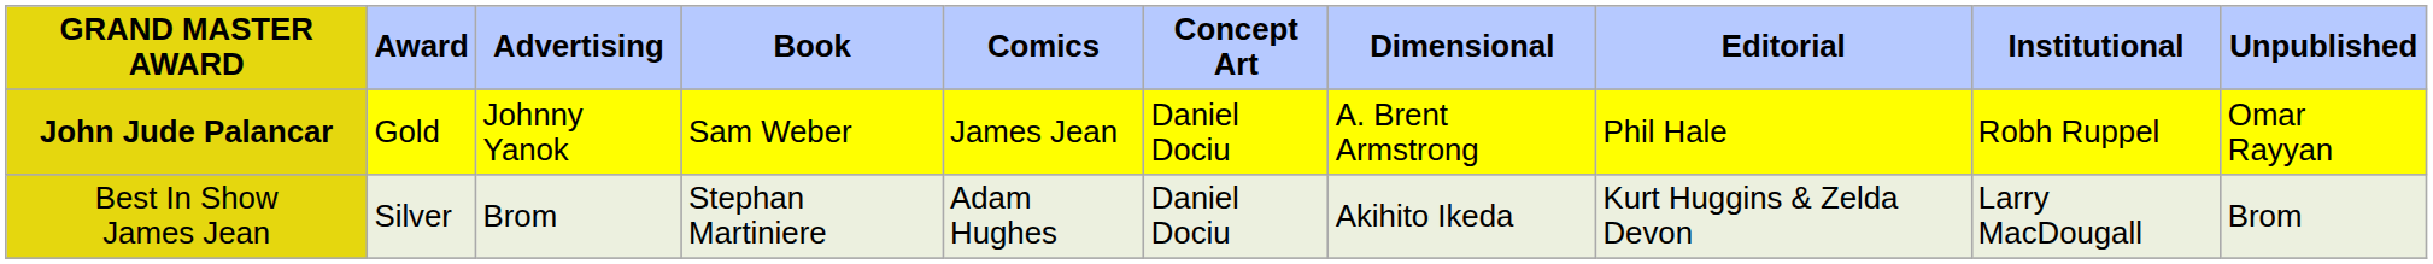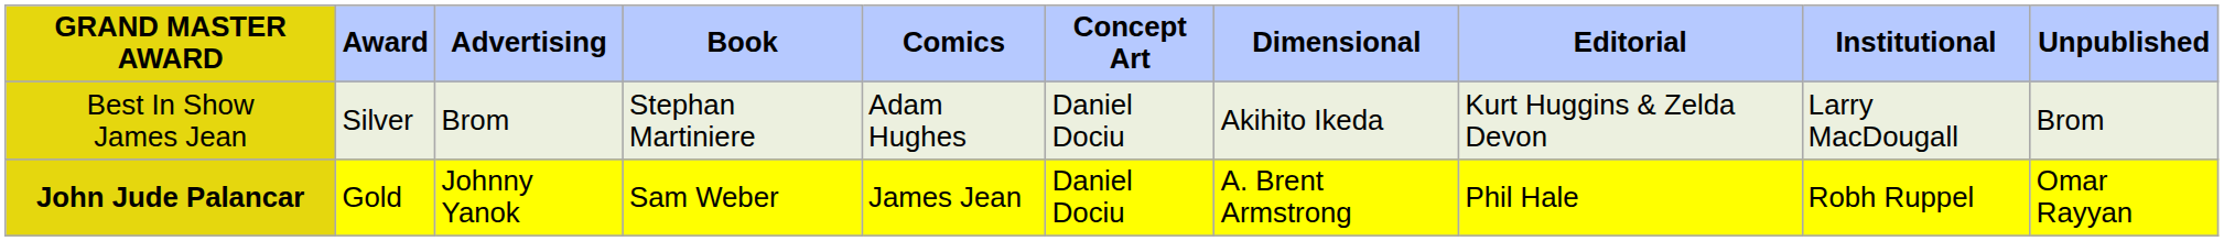 <table class="wikitable">
 <tr>
 <th style="background:#e5d70e">GRAND MASTER AWARD</th>
 <th style="background:#b6c9ff">Award</th>
 <th style="background:#b6c9ff">Advertising</th>
 <th style="background:#b6c9ff">Book</th>
 <th style="background:#b6c9ff">Comics</th>
 <th style="background:#b6c9ff">Concept Art</th>
 <th style="background:#b6c9ff">Dimensional</th>
 <th style="background:#b6c9ff">Editorial</th>
 <th style="background:#b6c9ff">Institutional</th>
 <th style="background:#b6c9ff">Unpublished</th>
 </tr>
 <tr>
+<td style="background:#e5d70e" align="center">Best In Show<br>James Jean</td>
+<td style="background:#ecf0df">Silver</td>
+<td style="background:#ecf0df">Brom</td>
+<td style="background:#ecf0df">Stephan Martiniere</td>
+<td style="background:#ecf0df">Adam Hughes</td>
+<td style="background:#ecf0df">Daniel Dociu</td>
+<td style="background:#ecf0df">Akihito Ikeda</td>
+<td style="background:#ecf0df">Kurt Huggins & Zelda Devon</td>
+<td style="background:#ecf0df">Larry MacDougall</td>
+<td style="background:#ecf0df">Brom</td>
+</tr>
+<tr>
 <td style="background:#e5d70e" align="center"><strong>John Jude Palancar</strong></td>
 <td style="background:#ffff00">Gold</td>
 <td style="background:#ffff00">Johnny Yanok</td>
 <td style="background:#ffff00">Sam Weber</td>
 <td style="background:#ffff00">James Jean</td>
 <td style="background:#ffff00">Daniel Dociu</td>
 <td style="background:#ffff00">A. Brent Armstrong</td>
 <td style="background:#ffff00">Phil Hale</td>
 <td style="background:#ffff00">Robh Ruppel</td>
 <td style="background:#ffff00">Omar Rayyan</td>
 </tr>
-<tr>
-<td style="background:#e5d70e" align="center">Best In Show<br>James Jean</td>
-<td style="background:#ecf0df">Silver</td>
-<td style="background:#ecf0df">Brom</td>
-<td style="background:#ecf0df">Stephan Martiniere</td>
-<td style="background:#ecf0df">Adam Hughes</td>
-<td style="background:#ecf0df">Daniel Dociu</td>
-<td style="background:#ecf0df">Akihito Ikeda</td>
-<td style="background:#ecf0df">Kurt Huggins & Zelda Devon</td>
-<td style="background:#ecf0df">Larry MacDougall</td>
-<td style="background:#ecf0df">Brom</td>
-</tr>
 </table>
